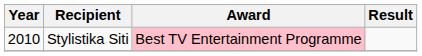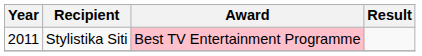 <table class="wikitable">
 <tr>
 <th>Year</th>
 <th>Recipient</th>
 <th>Award</th>
 <th>Result</th>
 </tr>
 <tr>
-<td>2010</td>
+<td>2011</td>
 <td>Stylistika Siti</td>
 <td style="background: pink;">Best TV Entertainment Programme</td>
 <td></td>
 </tr>
 <tr>
 </tr>
 </table>
